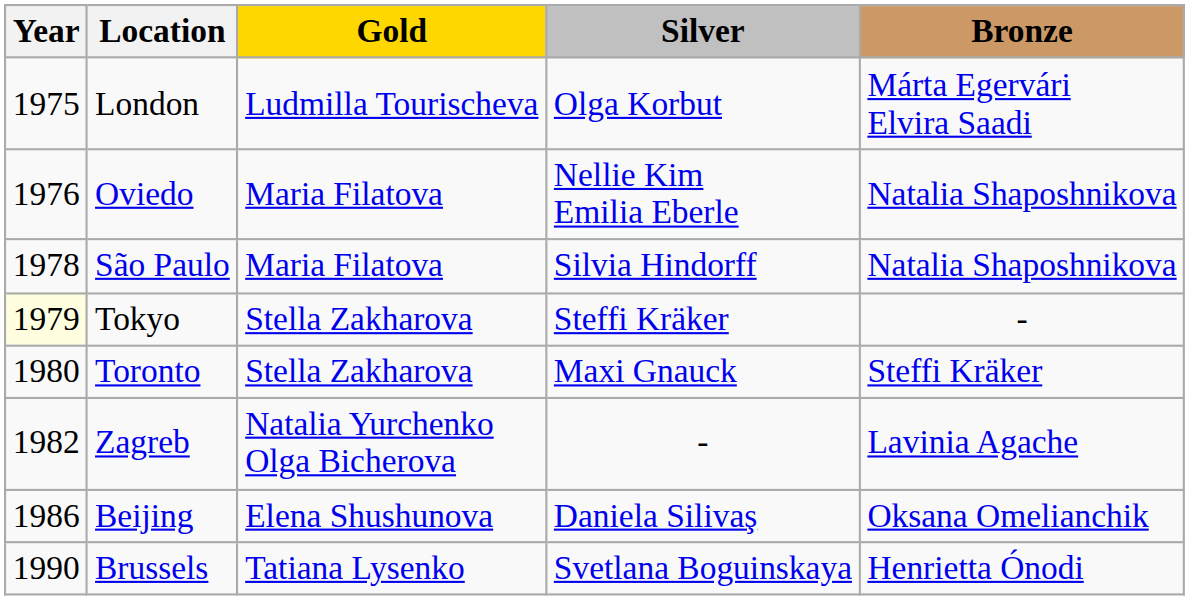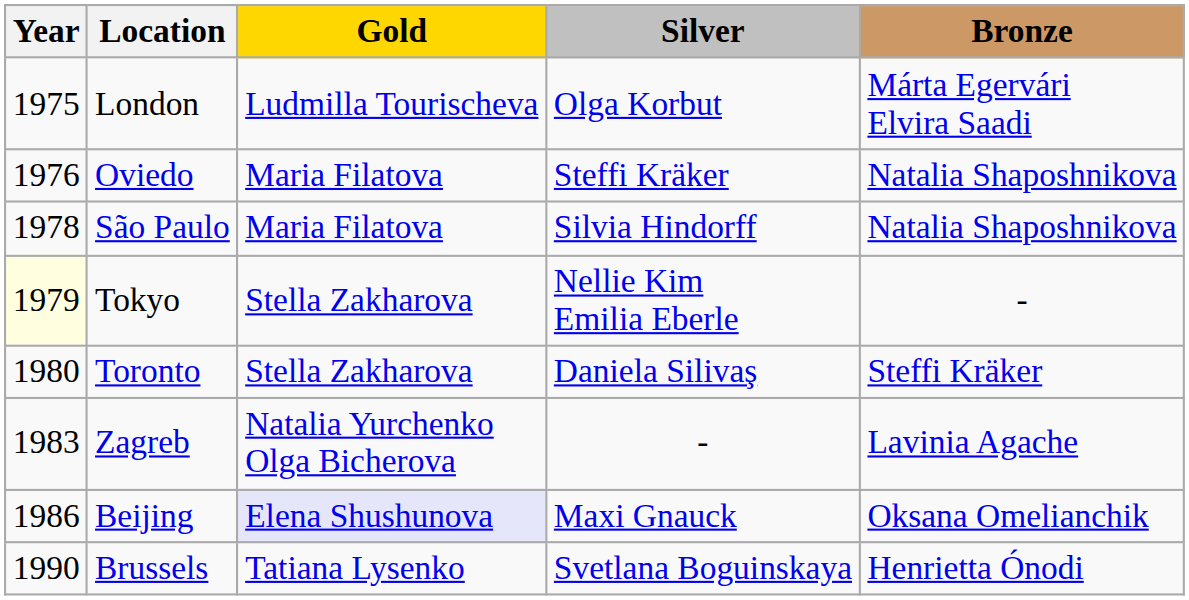 <table class="wikitable">
 <tr>
 <th>Year</th>
 <th>Location</th>
 <th style="background-color:gold;">Gold</th>
 <th style="background-color:silver;">Silver</th>
 <th style="background-color:#cc9966;">Bronze</th>
 </tr>
 <tr>
 <td>1975</td>
 <td> London</td>
 <td> <a href='#'>Ludmilla Tourischeva</a></td>
 <td> <a href='#'>Olga Korbut</a></td>
 <td> <a href='#'>Márta Egervári</a> <br>  <a href='#'>Elvira Saadi</a></td>
 </tr>
 <tr>
 <td>1976</td>
 <td> <a href='#'>Oviedo</a></td>
 <td> <a href='#'>Maria Filatova</a></td>
-<td> <a href='#'>Nellie Kim</a> <br>  <a href='#'>Emilia Eberle</a></td>
+<td> <a href='#'>Steffi Kräker</a></td>
 <td> <a href='#'>Natalia Shaposhnikova</a></td>
 </tr>
 <tr>
 <td>1978</td>
 <td> <a href='#'>São Paulo</a></td>
 <td> <a href='#'>Maria Filatova</a></td>
 <td> <a href='#'>Silvia Hindorff</a></td>
 <td> <a href='#'>Natalia Shaposhnikova</a></td>
 </tr>
 <tr>
 <td style="background: lightyellow;">1979</td>
 <td> Tokyo</td>
 <td> <a href='#'>Stella Zakharova</a></td>
-<td> <a href='#'>Steffi Kräker</a></td>
+<td> <a href='#'>Nellie Kim</a> <br>  <a href='#'>Emilia Eberle</a></td>
 <td align="center">-</td>
 </tr>
 <tr>
 <td>1980</td>
 <td> <a href='#'>Toronto</a></td>
 <td> <a href='#'>Stella Zakharova</a></td>
-<td> <a href='#'>Maxi Gnauck</a></td>
+<td> <a href='#'>Daniela Silivaş</a></td>
 <td> <a href='#'>Steffi Kräker</a></td>
 </tr>
 <tr>
-<td>1982</td>
+<td>1983</td>
 <td> <a href='#'>Zagreb</a></td>
 <td> <a href='#'>Natalia Yurchenko</a> <br>  <a href='#'>Olga Bicherova</a></td>
 <td align="center">-</td>
 <td> <a href='#'>Lavinia Agache</a></td>
 </tr>
 <tr>
 <td>1986</td>
 <td> <a href='#'>Beijing</a></td>
-<td> <a href='#'>Elena Shushunova</a></td>
-<td> <a href='#'>Daniela Silivaş</a></td>
+<td style="background: lavender;"> <a href='#'>Elena Shushunova</a></td>
+<td> <a href='#'>Maxi Gnauck</a></td>
 <td> <a href='#'>Oksana Omelianchik</a></td>
 </tr>
 <tr>
 <td>1990</td>
 <td> <a href='#'>Brussels</a></td>
 <td> <a href='#'>Tatiana Lysenko</a></td>
 <td> <a href='#'>Svetlana Boguinskaya</a></td>
 <td> <a href='#'>Henrietta Ónodi</a></td>
 </tr>
 </table>
